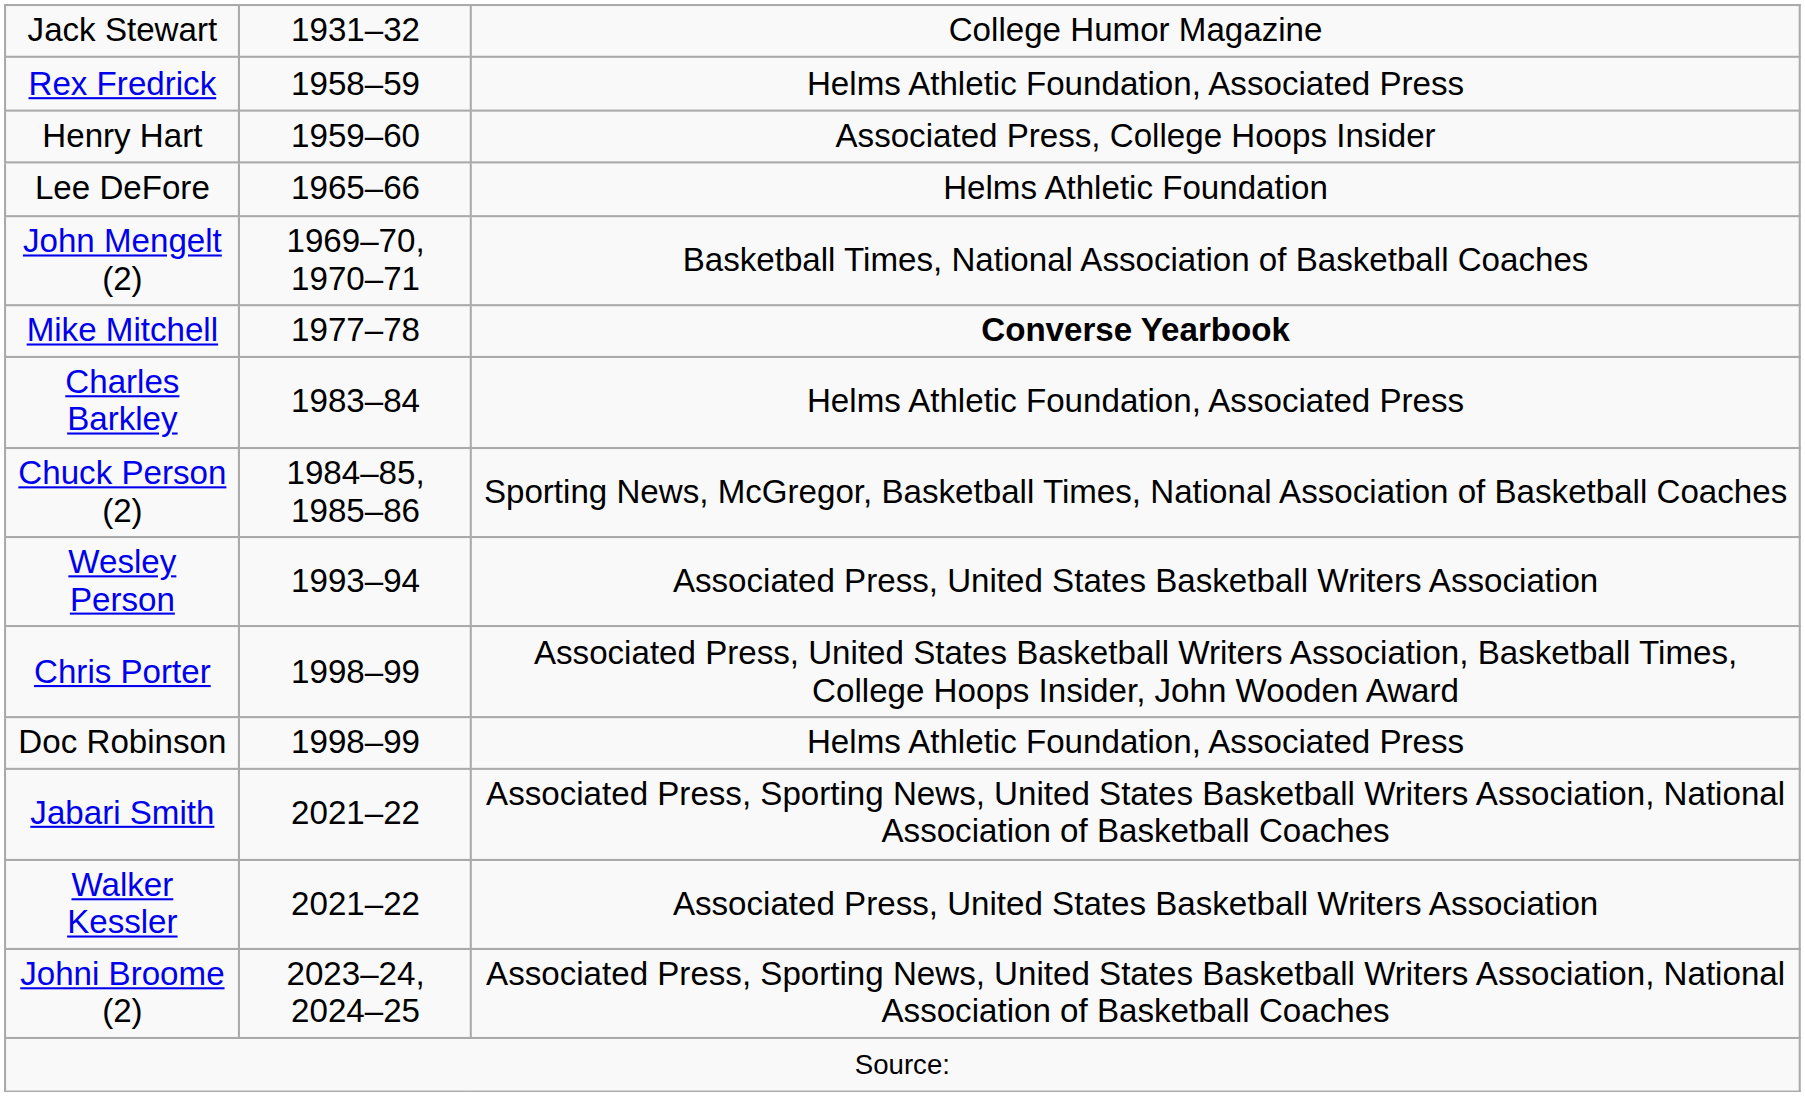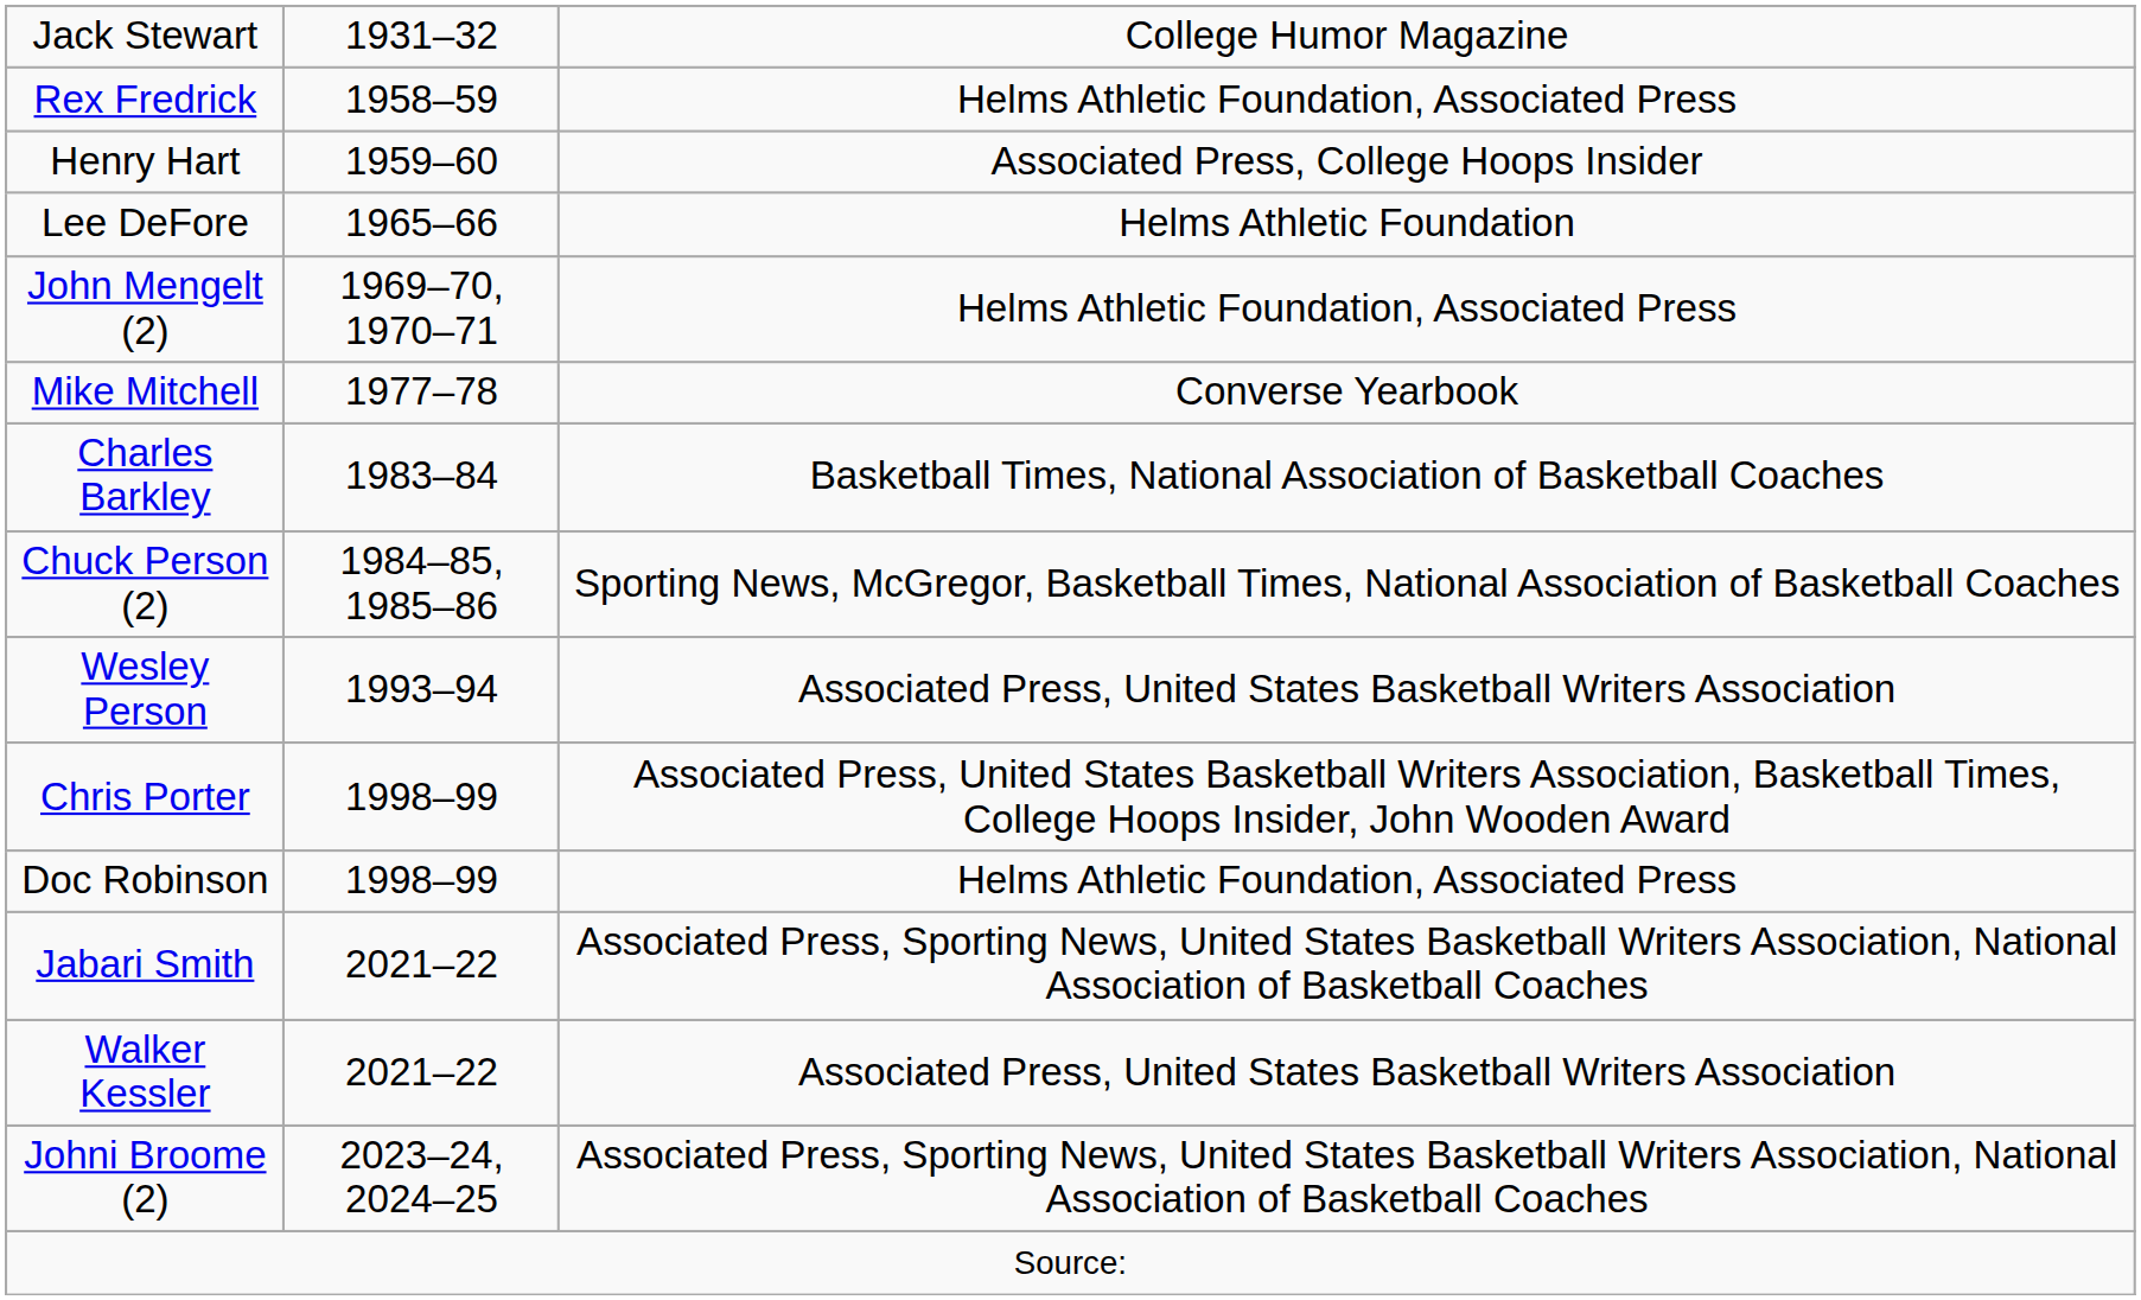 <table class="wikitable toccolours">
 <tr align="center">
 <td>Jack Stewart</td>
 <td>1931–32</td>
 <td>College Humor Magazine</td>
 </tr>
 <tr align="center">
 <td><a href='#'>Rex Fredrick</a></td>
 <td>1958–59</td>
 <td>Helms Athletic Foundation, Associated Press</td>
 </tr>
 <tr align="center">
 <td>Henry Hart</td>
 <td>1959–60</td>
 <td>Associated Press, College Hoops Insider</td>
 </tr>
 <tr align="center">
 <td>Lee DeFore</td>
 <td>1965–66</td>
 <td>Helms Athletic Foundation</td>
 </tr>
 <tr align="center">
 <td><a href='#'>John Mengelt</a> (2)</td>
 <td>1969–70, 1970–71</td>
-<td>Basketball Times, National Association of Basketball Coaches</td>
+<td>Helms Athletic Foundation, Associated Press</td>
 </tr>
 <tr align="center">
 <td><a href='#'>Mike Mitchell</a></td>
 <td>1977–78</td>
-<td><strong>Converse Yearbook</strong></td>
+<td>Converse Yearbook</td>
 </tr>
 <tr align="center">
 <td><a href='#'>Charles Barkley</a></td>
 <td>1983–84</td>
-<td>Helms Athletic Foundation, Associated Press</td>
+<td>Basketball Times, National Association of Basketball Coaches</td>
 </tr>
 <tr align="center">
 <td><a href='#'>Chuck Person</a> (2)</td>
 <td>1984–85, 1985–86</td>
 <td>Sporting News, McGregor, Basketball Times, National Association of Basketball Coaches</td>
 </tr>
 <tr align="center">
 <td><a href='#'>Wesley Person</a></td>
 <td>1993–94</td>
 <td>Associated Press, United States Basketball Writers Association</td>
 </tr>
 <tr align="center">
 <td><a href='#'>Chris Porter</a></td>
 <td>1998–99</td>
 <td>Associated Press, United States Basketball Writers Association, Basketball Times, College Hoops Insider, John Wooden Award</td>
 </tr>
 <tr align="center">
 <td>Doc Robinson</td>
 <td>1998–99</td>
 <td>Helms Athletic Foundation, Associated Press</td>
 </tr>
 <tr align="center">
 <td><a href='#'>Jabari Smith</a></td>
 <td>2021–22</td>
 <td>Associated Press, Sporting News, United States Basketball Writers Association, National Association of Basketball Coaches</td>
 </tr>
 <tr align="center">
 <td><a href='#'>Walker Kessler</a></td>
 <td>2021–22</td>
 <td>Associated Press, United States Basketball Writers Association</td>
 </tr>
 <tr align="center">
 <td><a href='#'>Johni Broome</a> (2)</td>
 <td>2023–24, 2024–25</td>
 <td>Associated Press, Sporting News, United States Basketball Writers Association, National Association of Basketball Coaches</td>
 </tr>
 <tr align="center">
 <td colspan=4><small>Source:</small></td>
 </tr>
 <tr>
 </tr>
 </table>
